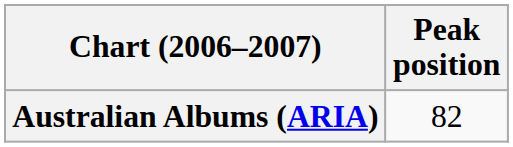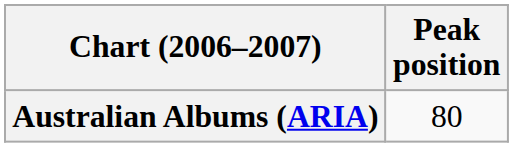 <table class="wikitable plainrowheaders" style="text-align:center">
 <tr>
 <th scope="col">Chart (2006–2007)</th>
 <th scope="col">Peak<br>position</th>
 </tr>
 <tr>
 <th scope="row">Australian Albums (<a href='#'>ARIA</a>)</th>
-<td>82</td>
+<td>80</td>
 </tr>
 </table>
